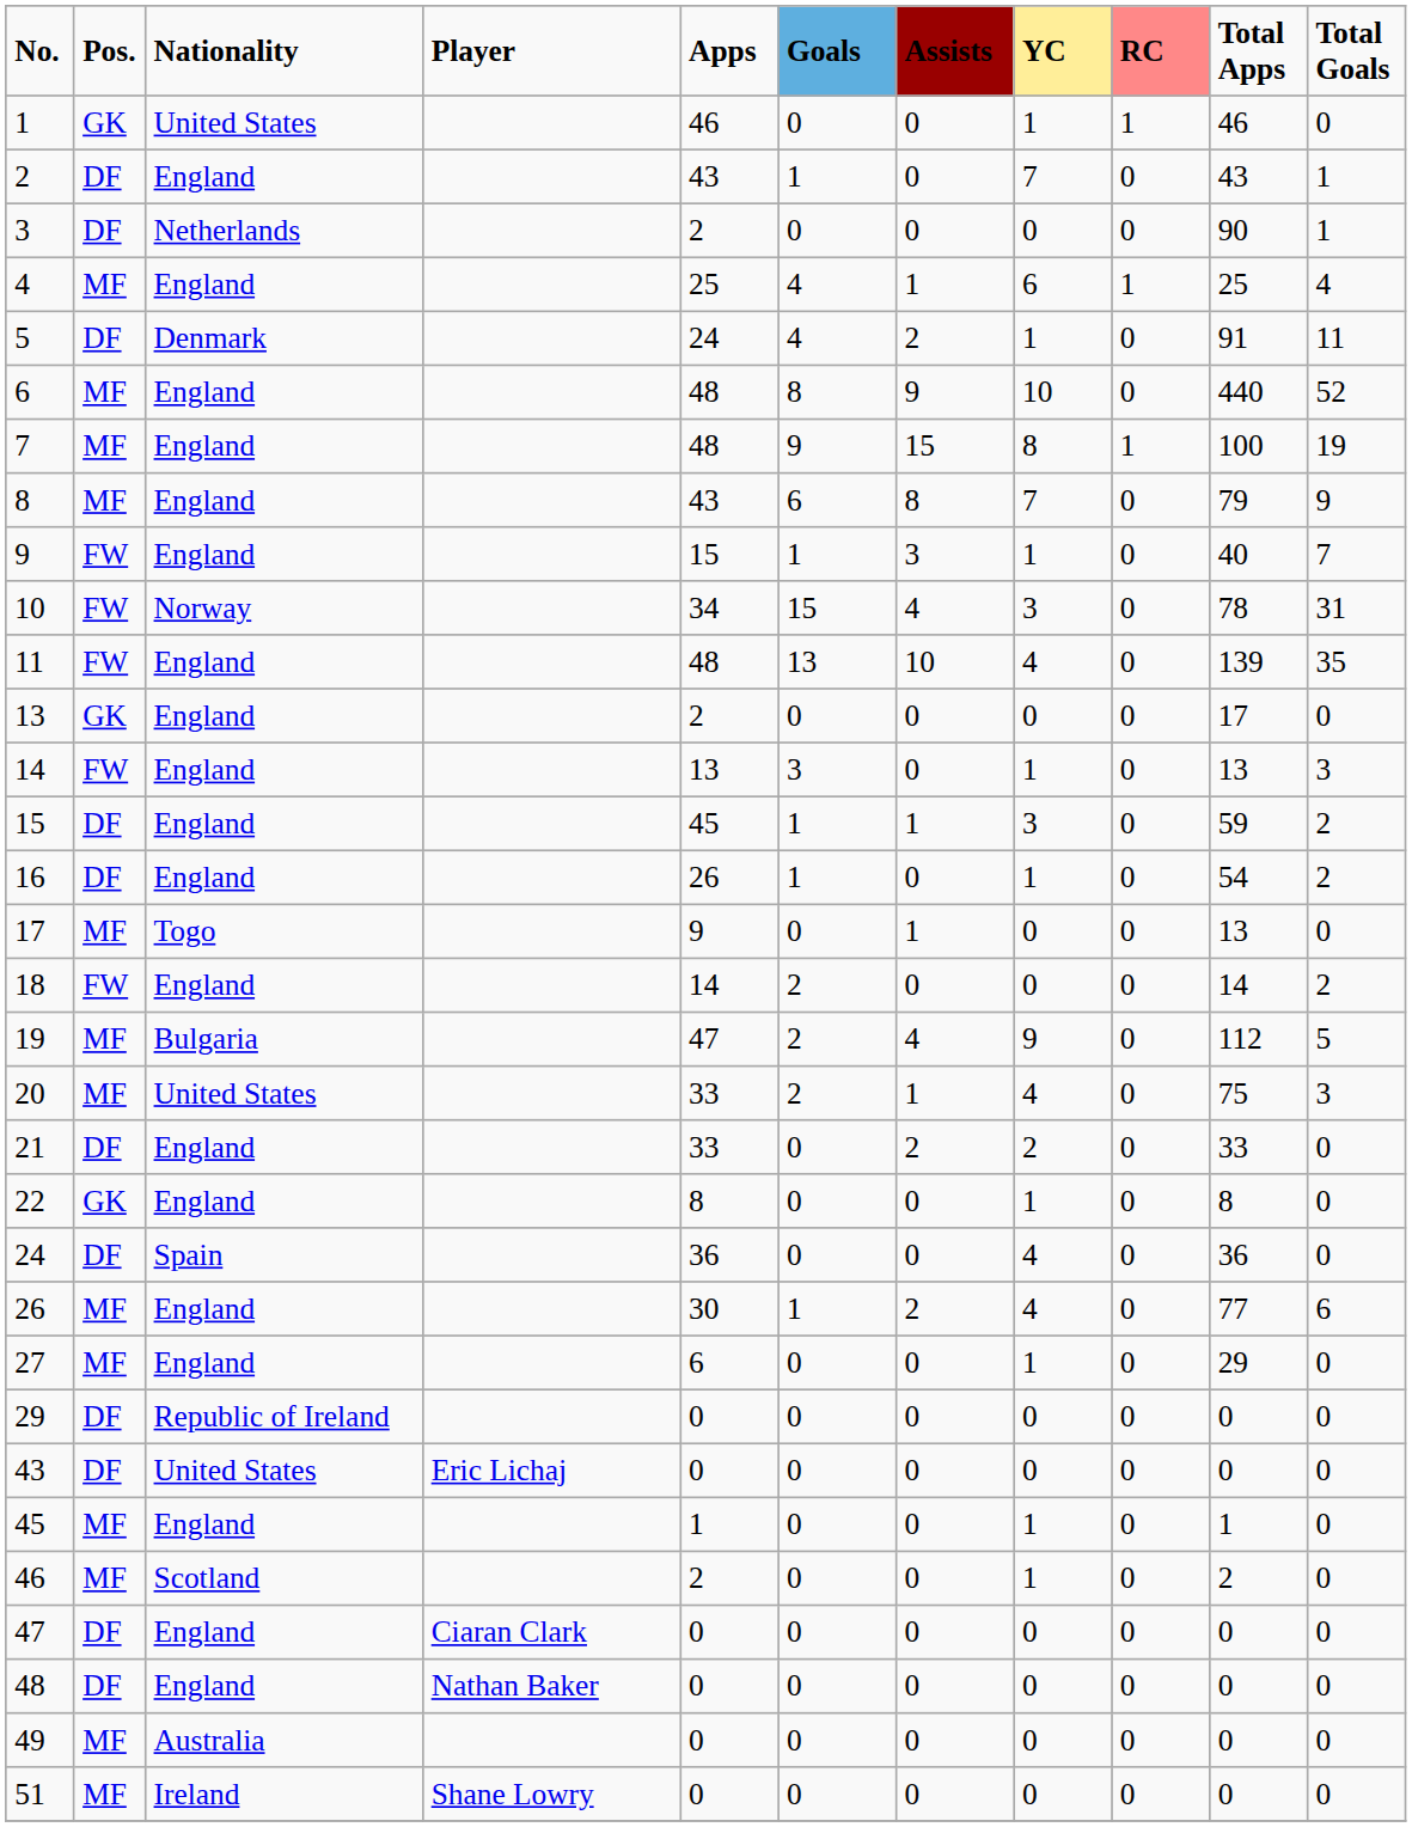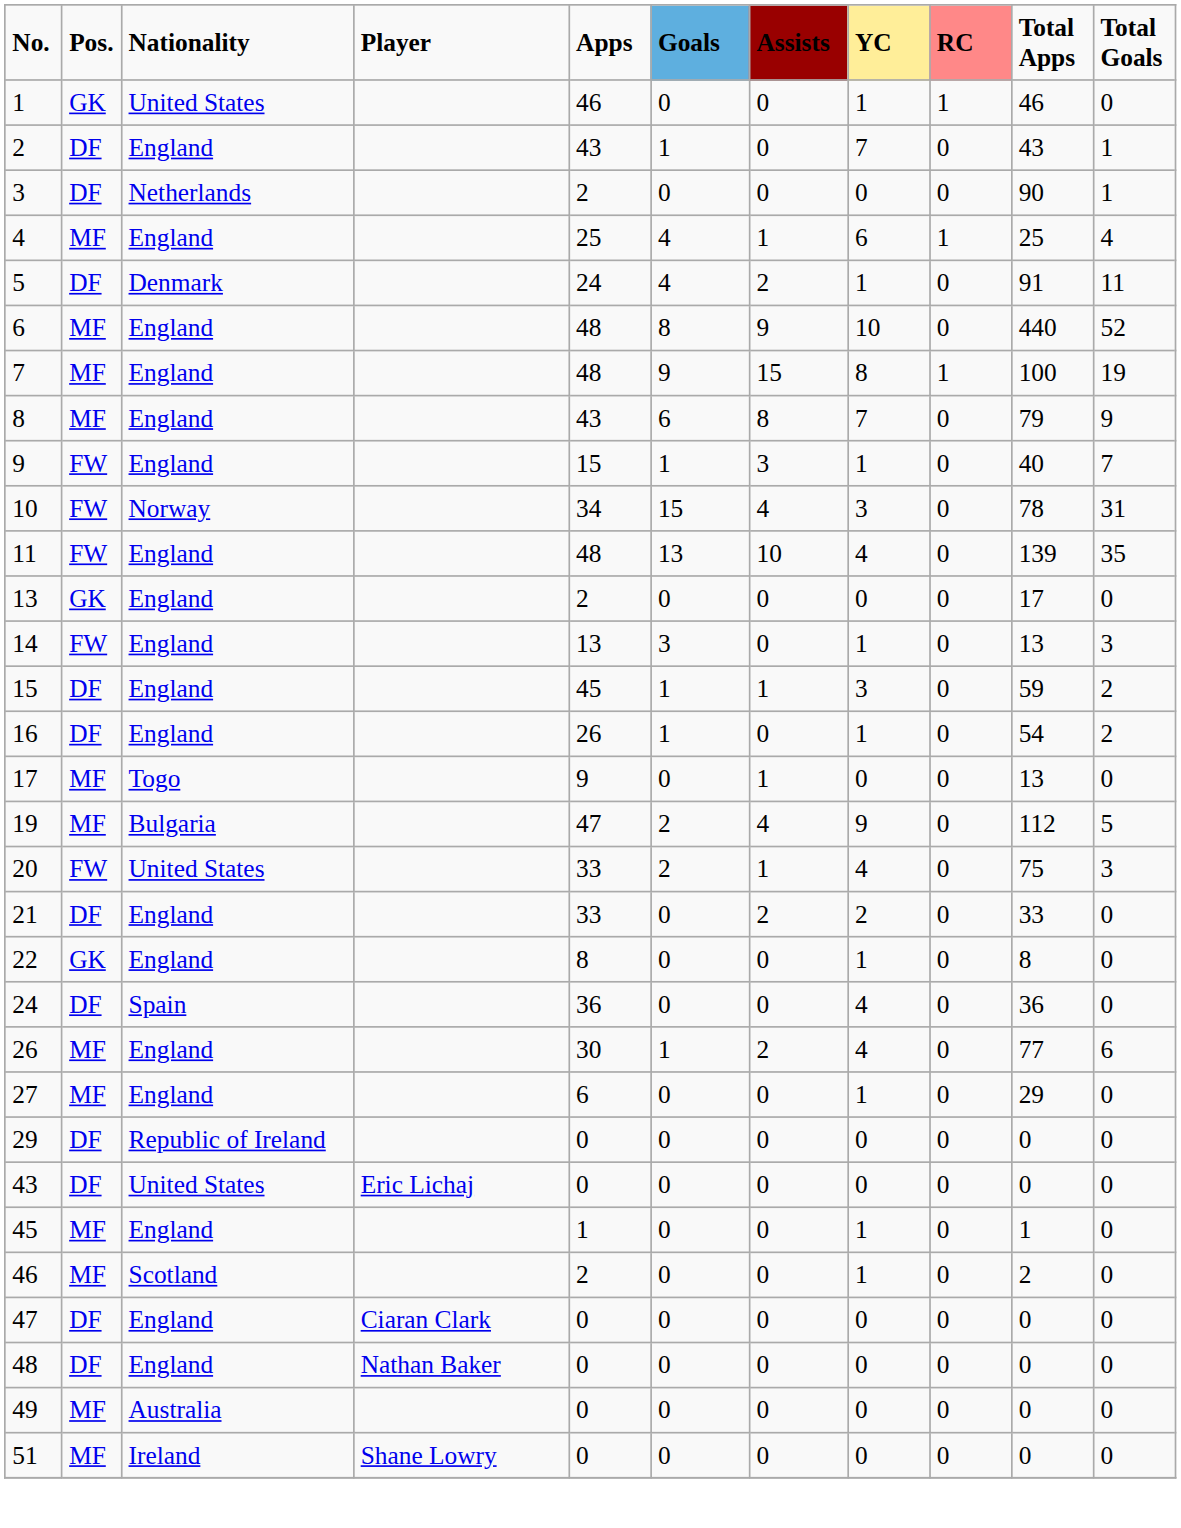 <table class="sortable" border="2" cellpadding="4" cellspacing="0" style="text-align:left; margin: 1em 1em 1em 0; background: #f9f9f9; border: 1px #aaa solid; border-collapse: collapse; font-size: 95%;">
 <tr>
 <th class="sortable" width="25px">No.</th>
 <th width="25px">Pos.</th>
 <th class="sortable" width="130px">Nationality</th>
 <th width="120px">Player</th>
 <th width="40px">Apps</th>
 <th width="50px" style="background: #5EAFDF"><span> Goals</span></th>
 <th width="50px" style="background: #990000"><span> Assists</span></th>
 <th width="40px" style="background: #FFEE99"> YC</th>
 <th width="40px" style="background: #FF8888"> RC</th>
 <th width="40px">Total Apps</th>
 <th width="40px">Total Goals</th>
 </tr>
 <tr>
 <td>1</td>
 <td><a href='#'>GK</a></td>
 <td> <a href='#'>United States</a></td>
 <td></td>
 <td>46</td>
 <td>0</td>
 <td>0</td>
 <td>1</td>
 <td>1</td>
 <td>46</td>
 <td>0</td>
 </tr>
 <tr --->
 <td>2</td>
 <td><a href='#'>DF</a></td>
 <td> <a href='#'>England</a></td>
 <td></td>
 <td>43</td>
 <td>1</td>
 <td>0</td>
 <td>7</td>
 <td>0</td>
 <td>43</td>
 <td>1</td>
 </tr>
 <tr --->
 <td>3</td>
 <td><a href='#'>DF</a></td>
 <td> <a href='#'>Netherlands</a></td>
 <td></td>
 <td>2</td>
 <td>0</td>
 <td>0</td>
 <td>0</td>
 <td>0</td>
 <td>90</td>
 <td>1</td>
 </tr>
 <tr --->
 <td>4</td>
 <td><a href='#'>MF</a></td>
 <td> <a href='#'>England</a></td>
 <td></td>
 <td>25</td>
 <td>4</td>
 <td>1</td>
 <td>6</td>
 <td>1</td>
 <td>25</td>
 <td>4</td>
 </tr>
 <tr --->
 <td>5</td>
 <td><a href='#'>DF</a></td>
 <td> <a href='#'>Denmark</a></td>
 <td></td>
 <td>24</td>
 <td>4</td>
 <td>2</td>
 <td>1</td>
 <td>0</td>
 <td>91</td>
 <td>11</td>
 </tr>
 <tr --->
 <td>6</td>
 <td><a href='#'>MF</a></td>
 <td> <a href='#'>England</a></td>
 <td></td>
 <td>48</td>
 <td>8</td>
 <td>9</td>
 <td>10</td>
 <td>0</td>
 <td>440</td>
 <td>52</td>
 </tr>
 <tr --->
 <td>7</td>
 <td><a href='#'>MF</a></td>
 <td> <a href='#'>England</a></td>
 <td></td>
 <td>48</td>
 <td>9</td>
 <td>15</td>
 <td>8</td>
 <td>1</td>
 <td>100</td>
 <td>19</td>
 </tr>
 <tr --->
 <td>8</td>
 <td><a href='#'>MF</a></td>
 <td> <a href='#'>England</a></td>
 <td></td>
 <td>43</td>
 <td>6</td>
 <td>8</td>
 <td>7</td>
 <td>0</td>
 <td>79</td>
 <td>9</td>
 </tr>
 <tr --->
 <td>9</td>
 <td><a href='#'>FW</a></td>
 <td> <a href='#'>England</a></td>
 <td></td>
 <td>15</td>
 <td>1</td>
 <td>3</td>
 <td>1</td>
 <td>0</td>
 <td>40</td>
 <td>7</td>
 </tr>
 <tr --->
 <td>10</td>
 <td><a href='#'>FW</a></td>
 <td> <a href='#'>Norway</a></td>
 <td></td>
 <td>34</td>
 <td>15</td>
 <td>4</td>
 <td>3</td>
 <td>0</td>
 <td>78</td>
 <td>31</td>
 </tr>
 <tr --->
 <td>11</td>
 <td><a href='#'>FW</a></td>
 <td> <a href='#'>England</a></td>
 <td></td>
 <td>48</td>
 <td>13</td>
 <td>10</td>
 <td>4</td>
 <td>0</td>
 <td>139</td>
 <td>35</td>
 </tr>
 <tr --->
 <td>13</td>
 <td><a href='#'>GK</a></td>
 <td> <a href='#'>England</a></td>
 <td></td>
 <td>2</td>
 <td>0</td>
 <td>0</td>
 <td>0</td>
 <td>0</td>
 <td>17</td>
 <td>0</td>
 </tr>
 <tr --->
 <td>14</td>
 <td><a href='#'>FW</a></td>
 <td> <a href='#'>England</a></td>
 <td></td>
 <td>13</td>
 <td>3</td>
 <td>0</td>
 <td>1</td>
 <td>0</td>
 <td>13</td>
 <td>3</td>
 </tr>
 <tr --->
 <td>15</td>
 <td><a href='#'>DF</a></td>
 <td> <a href='#'>England</a></td>
 <td></td>
 <td>45</td>
 <td>1</td>
 <td>1</td>
 <td>3</td>
 <td>0</td>
 <td>59</td>
 <td>2</td>
 </tr>
 <tr --->
 <td>16</td>
 <td><a href='#'>DF</a></td>
 <td> <a href='#'>England</a></td>
 <td></td>
 <td>26</td>
 <td>1</td>
 <td>0</td>
 <td>1</td>
 <td>0</td>
 <td>54</td>
 <td>2</td>
 </tr>
 <tr --->
 <td>17</td>
 <td><a href='#'>MF</a></td>
 <td> <a href='#'>Togo</a></td>
 <td></td>
 <td>9</td>
 <td>0</td>
 <td>1</td>
 <td>0</td>
 <td>0</td>
 <td>13</td>
 <td>0</td>
 </tr>
 <tr --->
-<td>18</td>
-<td><a href='#'>FW</a></td>
-<td> <a href='#'>England</a></td>
-<td></td>
-<td>14</td>
-<td>2</td>
-<td>0</td>
-<td>0</td>
-<td>0</td>
-<td>14</td>
-<td>2</td>
-</tr>
-<tr --->
 <td>19</td>
 <td><a href='#'>MF</a></td>
 <td> <a href='#'>Bulgaria</a></td>
 <td></td>
 <td>47</td>
 <td>2</td>
 <td>4</td>
 <td>9</td>
 <td>0</td>
 <td>112</td>
 <td>5</td>
 </tr>
 <tr --->
 <td>20</td>
-<td><a href='#'>MF</a></td>
+<td><a href='#'>FW</a></td>
 <td> <a href='#'>United States</a></td>
 <td></td>
 <td>33</td>
 <td>2</td>
 <td>1</td>
 <td>4</td>
 <td>0</td>
 <td>75</td>
 <td>3</td>
 </tr>
 <tr --->
 <td>21</td>
 <td><a href='#'>DF</a></td>
 <td> <a href='#'>England</a></td>
 <td></td>
 <td>33</td>
 <td>0</td>
 <td>2</td>
 <td>2</td>
 <td>0</td>
 <td>33</td>
 <td>0</td>
 </tr>
 <tr --->
 <td>22</td>
 <td><a href='#'>GK</a></td>
 <td> <a href='#'>England</a></td>
 <td></td>
 <td>8</td>
 <td>0</td>
 <td>0</td>
 <td>1</td>
 <td>0</td>
 <td>8</td>
 <td>0</td>
 </tr>
 <tr --->
 <td>24</td>
 <td><a href='#'>DF</a></td>
 <td> <a href='#'>Spain</a></td>
 <td></td>
 <td>36</td>
 <td>0</td>
 <td>0</td>
 <td>4</td>
 <td>0</td>
 <td>36</td>
 <td>0</td>
 </tr>
 <tr --->
 <td>26</td>
 <td><a href='#'>MF</a></td>
 <td> <a href='#'>England</a></td>
 <td></td>
 <td>30</td>
 <td>1</td>
 <td>2</td>
 <td>4</td>
 <td>0</td>
 <td>77</td>
 <td>6</td>
 </tr>
 <tr --->
 <td>27</td>
 <td><a href='#'>MF</a></td>
 <td> <a href='#'>England</a></td>
 <td></td>
 <td>6</td>
 <td>0</td>
 <td>0</td>
 <td>1</td>
 <td>0</td>
 <td>29</td>
 <td>0</td>
 </tr>
 <tr --->
 <td>29</td>
 <td><a href='#'>DF</a></td>
 <td> <a href='#'>Republic of Ireland</a></td>
 <td></td>
 <td>0</td>
 <td>0</td>
 <td>0</td>
 <td>0</td>
 <td>0</td>
 <td>0</td>
 <td>0</td>
 </tr>
 <tr --->
 <td>43</td>
 <td><a href='#'>DF</a></td>
 <td> <a href='#'>United States</a></td>
 <td><a href='#'>Eric Lichaj</a></td>
 <td>0</td>
 <td>0</td>
 <td>0</td>
 <td>0</td>
 <td>0</td>
 <td>0</td>
 <td>0</td>
 </tr>
 <tr --->
 <td>45</td>
 <td><a href='#'>MF</a></td>
 <td> <a href='#'>England</a></td>
 <td></td>
 <td>1</td>
 <td>0</td>
 <td>0</td>
 <td>1</td>
 <td>0</td>
 <td>1</td>
 <td>0</td>
 </tr>
 <tr --->
 <td>46</td>
 <td><a href='#'>MF</a></td>
 <td> <a href='#'>Scotland</a></td>
 <td></td>
 <td>2</td>
 <td>0</td>
 <td>0</td>
 <td>1</td>
 <td>0</td>
 <td>2</td>
 <td>0</td>
 </tr>
 <tr --->
 <td>47</td>
 <td><a href='#'>DF</a></td>
 <td> <a href='#'>England</a></td>
 <td><a href='#'>Ciaran Clark</a></td>
 <td>0</td>
 <td>0</td>
 <td>0</td>
 <td>0</td>
 <td>0</td>
 <td>0</td>
 <td>0</td>
 </tr>
 <tr --->
 <td>48</td>
 <td><a href='#'>DF</a></td>
 <td> <a href='#'>England</a></td>
 <td><a href='#'>Nathan Baker</a></td>
 <td>0</td>
 <td>0</td>
 <td>0</td>
 <td>0</td>
 <td>0</td>
 <td>0</td>
 <td>0</td>
 </tr>
 <tr --->
 <td>49</td>
 <td><a href='#'>MF</a></td>
 <td> <a href='#'>Australia</a></td>
 <td></td>
 <td>0</td>
 <td>0</td>
 <td>0</td>
 <td>0</td>
 <td>0</td>
 <td>0</td>
 <td>0</td>
 </tr>
 <tr --->
 <td>51</td>
 <td><a href='#'>MF</a></td>
 <td> <a href='#'>Ireland</a></td>
 <td><a href='#'>Shane Lowry</a></td>
 <td>0</td>
 <td>0</td>
 <td>0</td>
 <td>0</td>
 <td>0</td>
 <td>0</td>
 <td>0</td>
 </tr>
 <tr --->
 </tr>
 </table>
